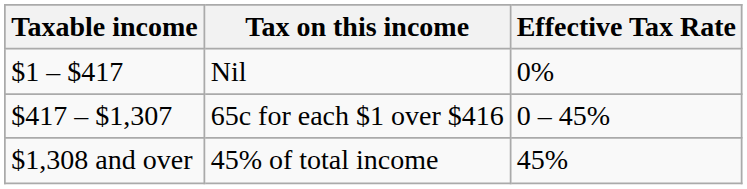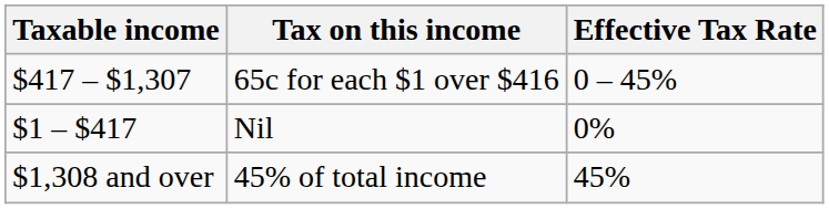 <table class="wikitable">
 <tr>
 <th>Taxable income</th>
 <th>Tax on this income</th>
 <th>Effective Tax Rate</th>
 </tr>
 <tr>
+<td>$417 – $1,307</td>
+<td>65c for each $1 over $416</td>
+<td>0 – 45%</td>
+</tr>
+<tr>
 <td>$1 – $417</td>
 <td>Nil</td>
 <td>0%</td>
-</tr>
-<tr>
-<td>$417 – $1,307</td>
-<td>65c for each $1 over $416</td>
-<td>0 – 45%</td>
 </tr>
 <tr>
 <td>$1,308 and over</td>
 <td>45% of total income</td>
 <td>45%</td>
 </tr>
 </table>
